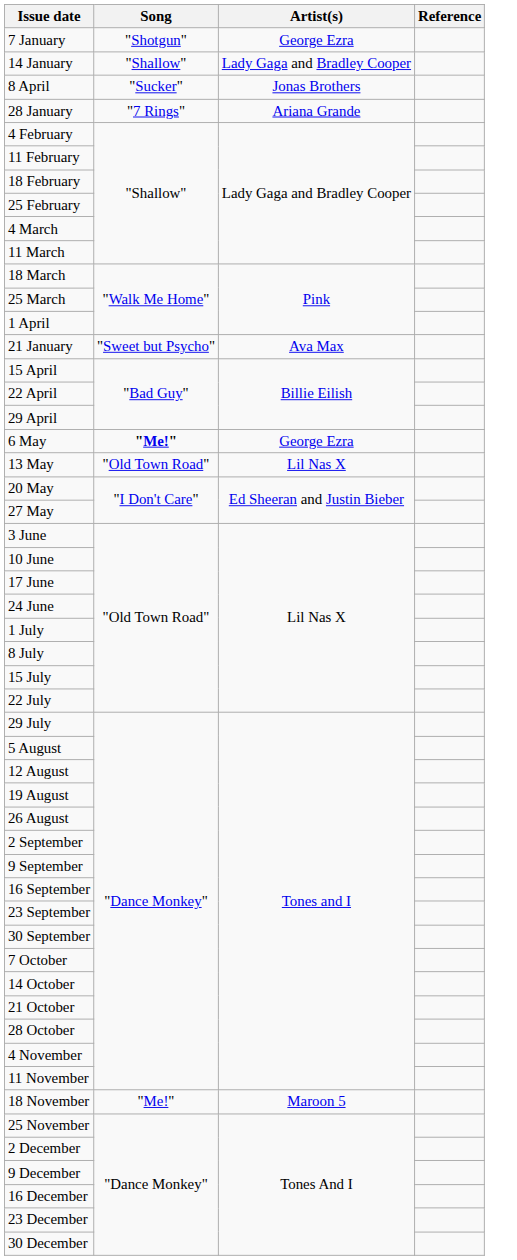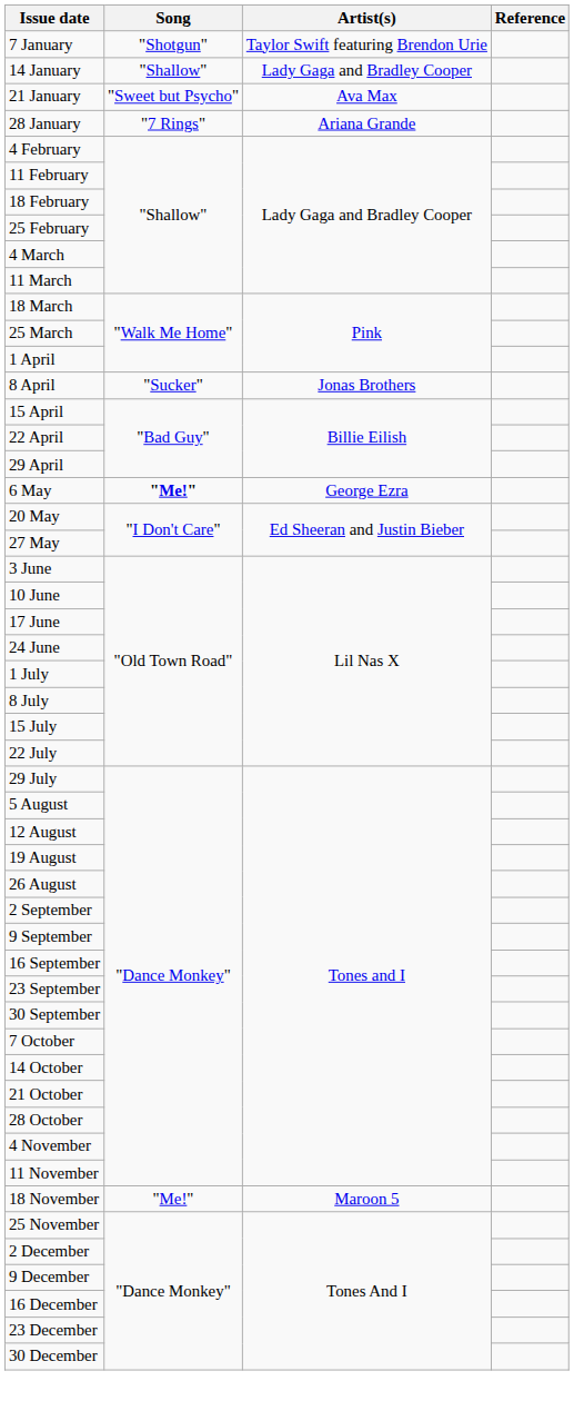 <table class="wikitable">
 <tr>
 <th>Issue date</th>
 <th>Song</th>
 <th>Artist(s)</th>
 <th>Reference</th>
 </tr>
 <tr>
 <td align="left">7 January</td>
 <td align="center">"<a href='#'>Shotgun</a>"</td>
-<td align="center"><a href='#'>George Ezra</a></td>
+<td align="center"><a href='#'>Taylor Swift</a> featuring <a href='#'>Brendon Urie</a></td>
 <td align="center"></td>
 </tr>
 <tr>
 <td align="left">14 January</td>
 <td align="center">"<a href='#'>Shallow</a>"</td>
 <td align="center"><a href='#'>Lady Gaga</a> and <a href='#'>Bradley Cooper</a></td>
 <td align="center"></td>
 </tr>
 <tr>
-<td align="left">8 April</td>
-<td align="center">"<a href='#'>Sucker</a>"</td>
-<td align="center"><a href='#'>Jonas Brothers</a></td>
+<td align="left">21 January</td>
+<td align="center">"<a href='#'>Sweet but Psycho</a>"</td>
+<td align="center"><a href='#'>Ava Max</a></td>
 <td align="center"></td>
 </tr>
 <tr>
 <td align="left">28 January</td>
 <td align="center">"<a href='#'>7 Rings</a>"</td>
 <td align="center"><a href='#'>Ariana Grande</a></td>
 <td align="center"></td>
 </tr>
 <tr>
 <td align="left">4 February</td>
 <td align="center" rowspan="6">"Shallow"</td>
 <td align="center" rowspan="6">Lady Gaga and Bradley Cooper</td>
 <td align="center"></td>
 </tr>
 <tr>
 <td align="left">11 February</td>
 <td align="center"></td>
 </tr>
 <tr>
 <td align="left">18 February</td>
 <td align="center"></td>
 </tr>
 <tr>
 <td align="left">25 February</td>
 <td align="center"></td>
 </tr>
 <tr>
 <td align="left">4 March</td>
 <td align="center"></td>
 </tr>
 <tr>
 <td align="left">11 March</td>
 <td align="center"></td>
 </tr>
 <tr>
 <td align="left">18 March</td>
 <td align="center" rowspan="3">"<a href='#'>Walk Me Home</a>"</td>
 <td align="center" rowspan="3"><a href='#'>Pink</a></td>
 <td align="center"></td>
 </tr>
 <tr>
 <td align="left">25 March</td>
 <td align="center"></td>
 </tr>
 <tr>
 <td align="left">1 April</td>
 <td align="center"></td>
 </tr>
 <tr>
-<td align="left">21 January</td>
-<td align="center">"<a href='#'>Sweet but Psycho</a>"</td>
-<td align="center"><a href='#'>Ava Max</a></td>
+<td align="left">8 April</td>
+<td align="center">"<a href='#'>Sucker</a>"</td>
+<td align="center"><a href='#'>Jonas Brothers</a></td>
 <td align="center"></td>
 </tr>
 <tr>
 <td align="left">15 April</td>
 <td align="center" rowspan="3">"<a href='#'>Bad Guy</a>"</td>
 <td align="center" rowspan="3"><a href='#'>Billie Eilish</a></td>
 <td align="center"></td>
 </tr>
 <tr>
 <td align="left">22 April</td>
 <td align="center"></td>
 </tr>
 <tr>
 <td align="left">29 April</td>
 <td align="center"></td>
 </tr>
 <tr>
 <td align="left">6 May</td>
 <td align="center"><strong>"<a href='#'>Me!</a>"</strong></td>
 <td align="center"><a href='#'>George Ezra</a></td>
-<td align="center"></td>
-</tr>
-<tr>
-<td align="left">13 May</td>
-<td align="center">"<a href='#'>Old Town Road</a>"</td>
-<td align="center"><a href='#'>Lil Nas X</a></td>
 <td align="center"></td>
 </tr>
 <tr>
 <td align="left">20 May</td>
 <td align="center" rowspan="2">"<a href='#'>I Don't Care</a>"</td>
 <td align="center" rowspan="2"><a href='#'>Ed Sheeran</a> and <a href='#'>Justin Bieber</a></td>
 <td align="center"></td>
 </tr>
 <tr>
 <td align="left">27 May</td>
 <td align="center"></td>
 </tr>
 <tr>
 <td align="left">3 June</td>
 <td align="center" rowspan="8">"Old Town Road"</td>
 <td align="center" rowspan="8">Lil Nas X</td>
 <td align="center"></td>
 </tr>
 <tr>
 <td align="left">10 June</td>
 <td align="center"></td>
 </tr>
 <tr>
 <td align="left">17 June</td>
 <td align="center"></td>
 </tr>
 <tr>
 <td align="left">24 June</td>
 <td align="center"></td>
 </tr>
 <tr>
 <td align="left">1 July</td>
 <td align="center"></td>
 </tr>
 <tr>
 <td align="left">8 July</td>
 <td align="center"></td>
 </tr>
 <tr>
 <td align="left">15 July</td>
 <td align="center"></td>
 </tr>
 <tr>
 <td align="left">22 July</td>
 <td align="center"></td>
 </tr>
 <tr>
 <td align="left">29 July</td>
 <td align="center" rowspan="16">"<a href='#'>Dance Monkey</a>"</td>
 <td align="center" rowspan="16"><a href='#'>Tones and I</a></td>
 <td align="center"></td>
 </tr>
 <tr>
 <td align="left">5 August</td>
 <td align="center"></td>
 </tr>
 <tr>
 <td align="left">12 August</td>
 <td align="center"></td>
 </tr>
 <tr>
 <td align="left">19 August</td>
 <td align="center"></td>
 </tr>
 <tr>
 <td align="left">26 August</td>
 <td align="center"></td>
 </tr>
 <tr>
 <td align="left">2 September</td>
 <td align="center"></td>
 </tr>
 <tr>
 <td align="left">9 September</td>
 <td align="center"></td>
 </tr>
 <tr>
 <td align="left">16 September</td>
 <td align="center"></td>
 </tr>
 <tr>
 <td align="left">23 September</td>
 <td align="center"></td>
 </tr>
 <tr>
 <td align="left">30 September</td>
 <td align="center"></td>
 </tr>
 <tr>
 <td align="left">7 October</td>
 <td align="center"></td>
 </tr>
 <tr>
 <td align="left">14 October</td>
 <td align="center"></td>
 </tr>
 <tr>
 <td align="left">21 October</td>
 <td align="center"></td>
 </tr>
 <tr>
 <td align="left">28 October</td>
 <td align="center"></td>
 </tr>
 <tr>
 <td align="left">4 November</td>
 <td align="center"></td>
 </tr>
 <tr>
 <td align="left">11 November</td>
 <td align="center"></td>
 </tr>
 <tr>
 <td align="left">18 November</td>
 <td align="center">"<a href='#'>Me!</a>"</td>
 <td align="center"><a href='#'>Maroon 5</a></td>
 <td align="center"></td>
 </tr>
 <tr>
 <td align="left">25 November</td>
 <td align="center" rowspan=7>"Dance Monkey"</td>
 <td align="center" rowspan=7>Tones And I</td>
 <td align="center"></td>
 </tr>
 <tr>
 <td align="left">2 December</td>
 <td align="center"></td>
 </tr>
 <tr>
 <td align="left">9 December</td>
 <td align="center"></td>
 </tr>
 <tr>
 <td align="left">16 December</td>
 <td align="center"></td>
 </tr>
 <tr>
 <td align="left">23 December</td>
 <td align="center"></td>
 </tr>
 <tr>
 <td align="left">30 December</td>
 <td align="center"></td>
 </tr>
 </table>
